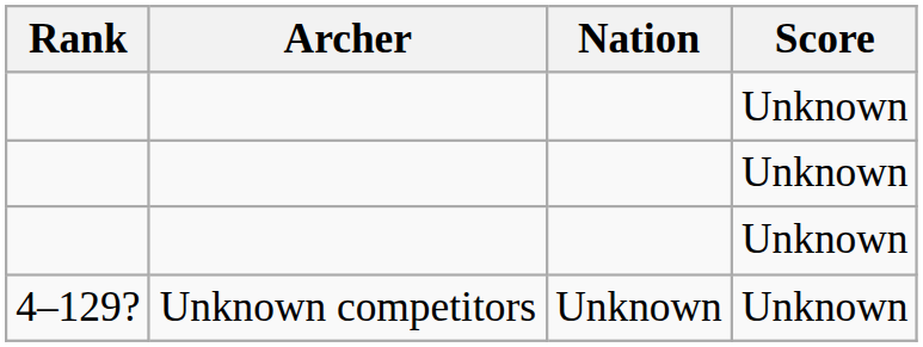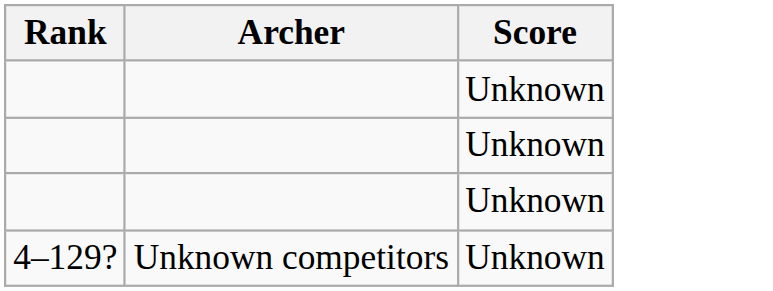 <table class="wikitable sortable" style="text-align:center">
 <tr>
 <th>Rank</th>
 <th>Archer</th>
-<th>Nation</th>
 <th>Score</th>
 </tr>
 <tr>
 <td></td>
-<td align=left></td>
 <td align=left></td>
 <td>Unknown</td>
 </tr>
 <tr>
 <td></td>
 <td align=left></td>
-<td align=left></td>
 <td>Unknown</td>
 </tr>
 <tr>
 <td></td>
-<td align=left></td>
 <td align=left></td>
 <td>Unknown</td>
 </tr>
 <tr>
 <td>4–129?</td>
 <td>Unknown competitors</td>
 <td>Unknown</td>
-<td>Unknown</td>
 </tr>
 </table>
